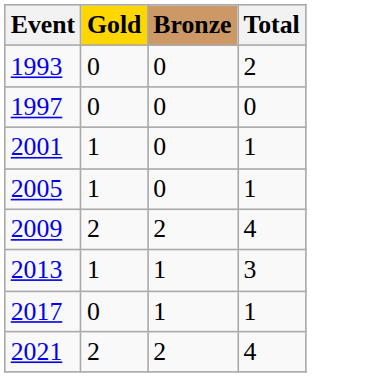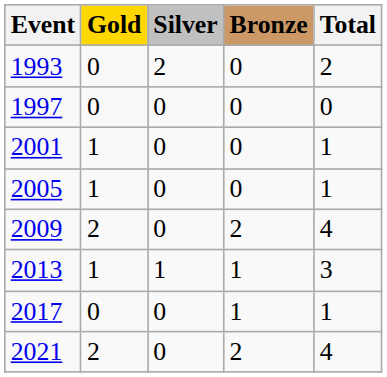 <table class="wikitable">
 <tr>
 <th>Event</th>
 <td style="background:gold; font-weight:bold;">Gold</td>
+<td style="background:silver; font-weight:bold;">Silver</td>
 <td style="background:#c96; font-weight:bold;">Bronze</td>
 <th>Total</th>
 </tr>
 <tr>
 <td><a href='#'>1993</a></td>
 <td>0</td>
+<td>2</td>
 <td>0</td>
 <td>2</td>
 </tr>
 <tr>
 <td><a href='#'>1997</a></td>
 <td>0</td>
 <td>0</td>
 <td>0</td>
+<td>0</td>
 </tr>
 <tr>
 <td><a href='#'>2001</a></td>
 <td>1</td>
+<td>0</td>
 <td>0</td>
 <td>1</td>
 </tr>
 <tr>
 <td><a href='#'>2005</a></td>
 <td>1</td>
 <td>0</td>
+<td>0</td>
 <td>1</td>
 </tr>
 <tr>
 <td><a href='#'>2009</a></td>
 <td>2</td>
+<td>0</td>
 <td>2</td>
 <td>4</td>
 </tr>
 <tr>
 <td><a href='#'>2013</a></td>
 <td>1</td>
 <td>1</td>
+<td>1</td>
 <td>3</td>
 </tr>
 <tr>
 <td><a href='#'>2017</a></td>
+<td>0</td>
 <td>0</td>
 <td>1</td>
 <td>1</td>
 </tr>
 <tr>
 <td><a href='#'>2021</a></td>
 <td>2</td>
+<td>0</td>
 <td>2</td>
 <td>4</td>
 </tr>
 </table>
